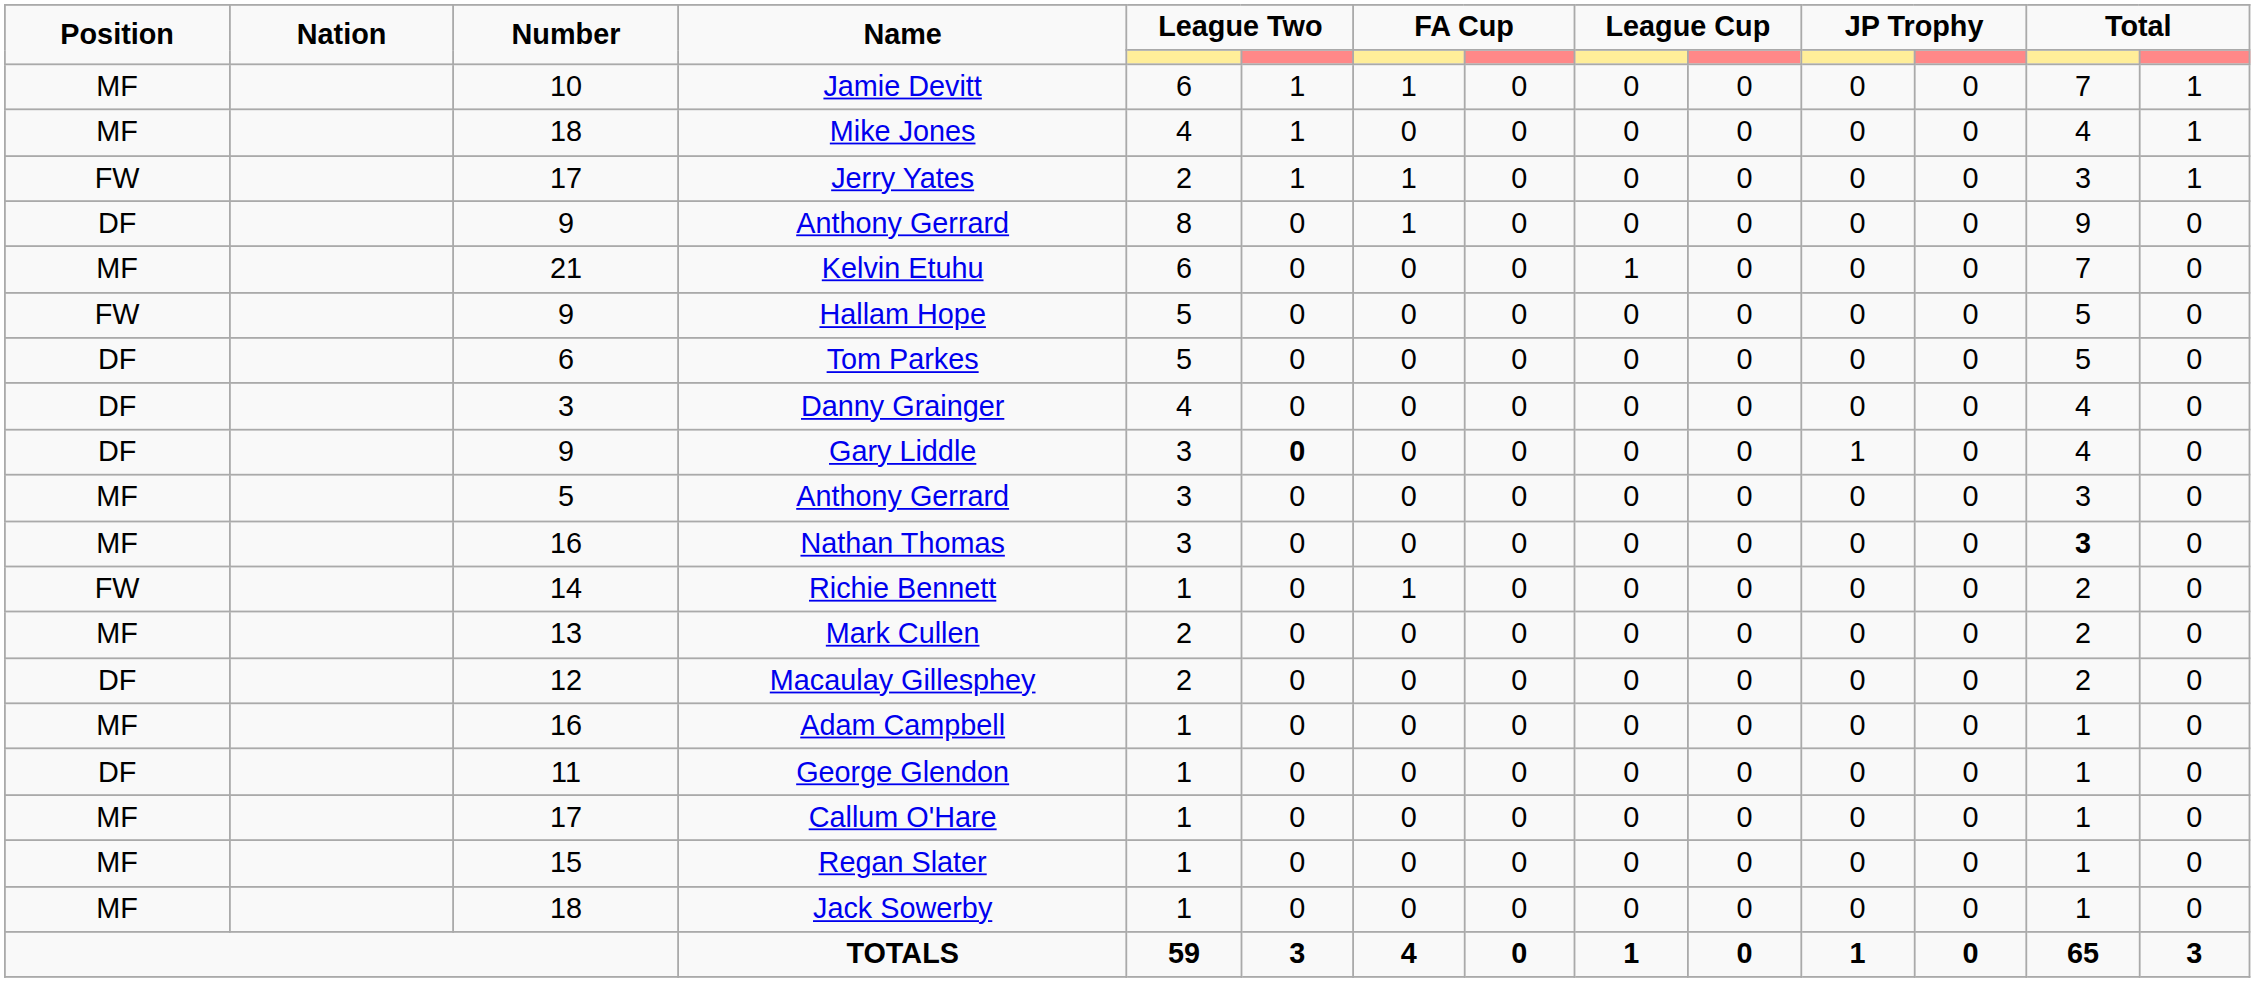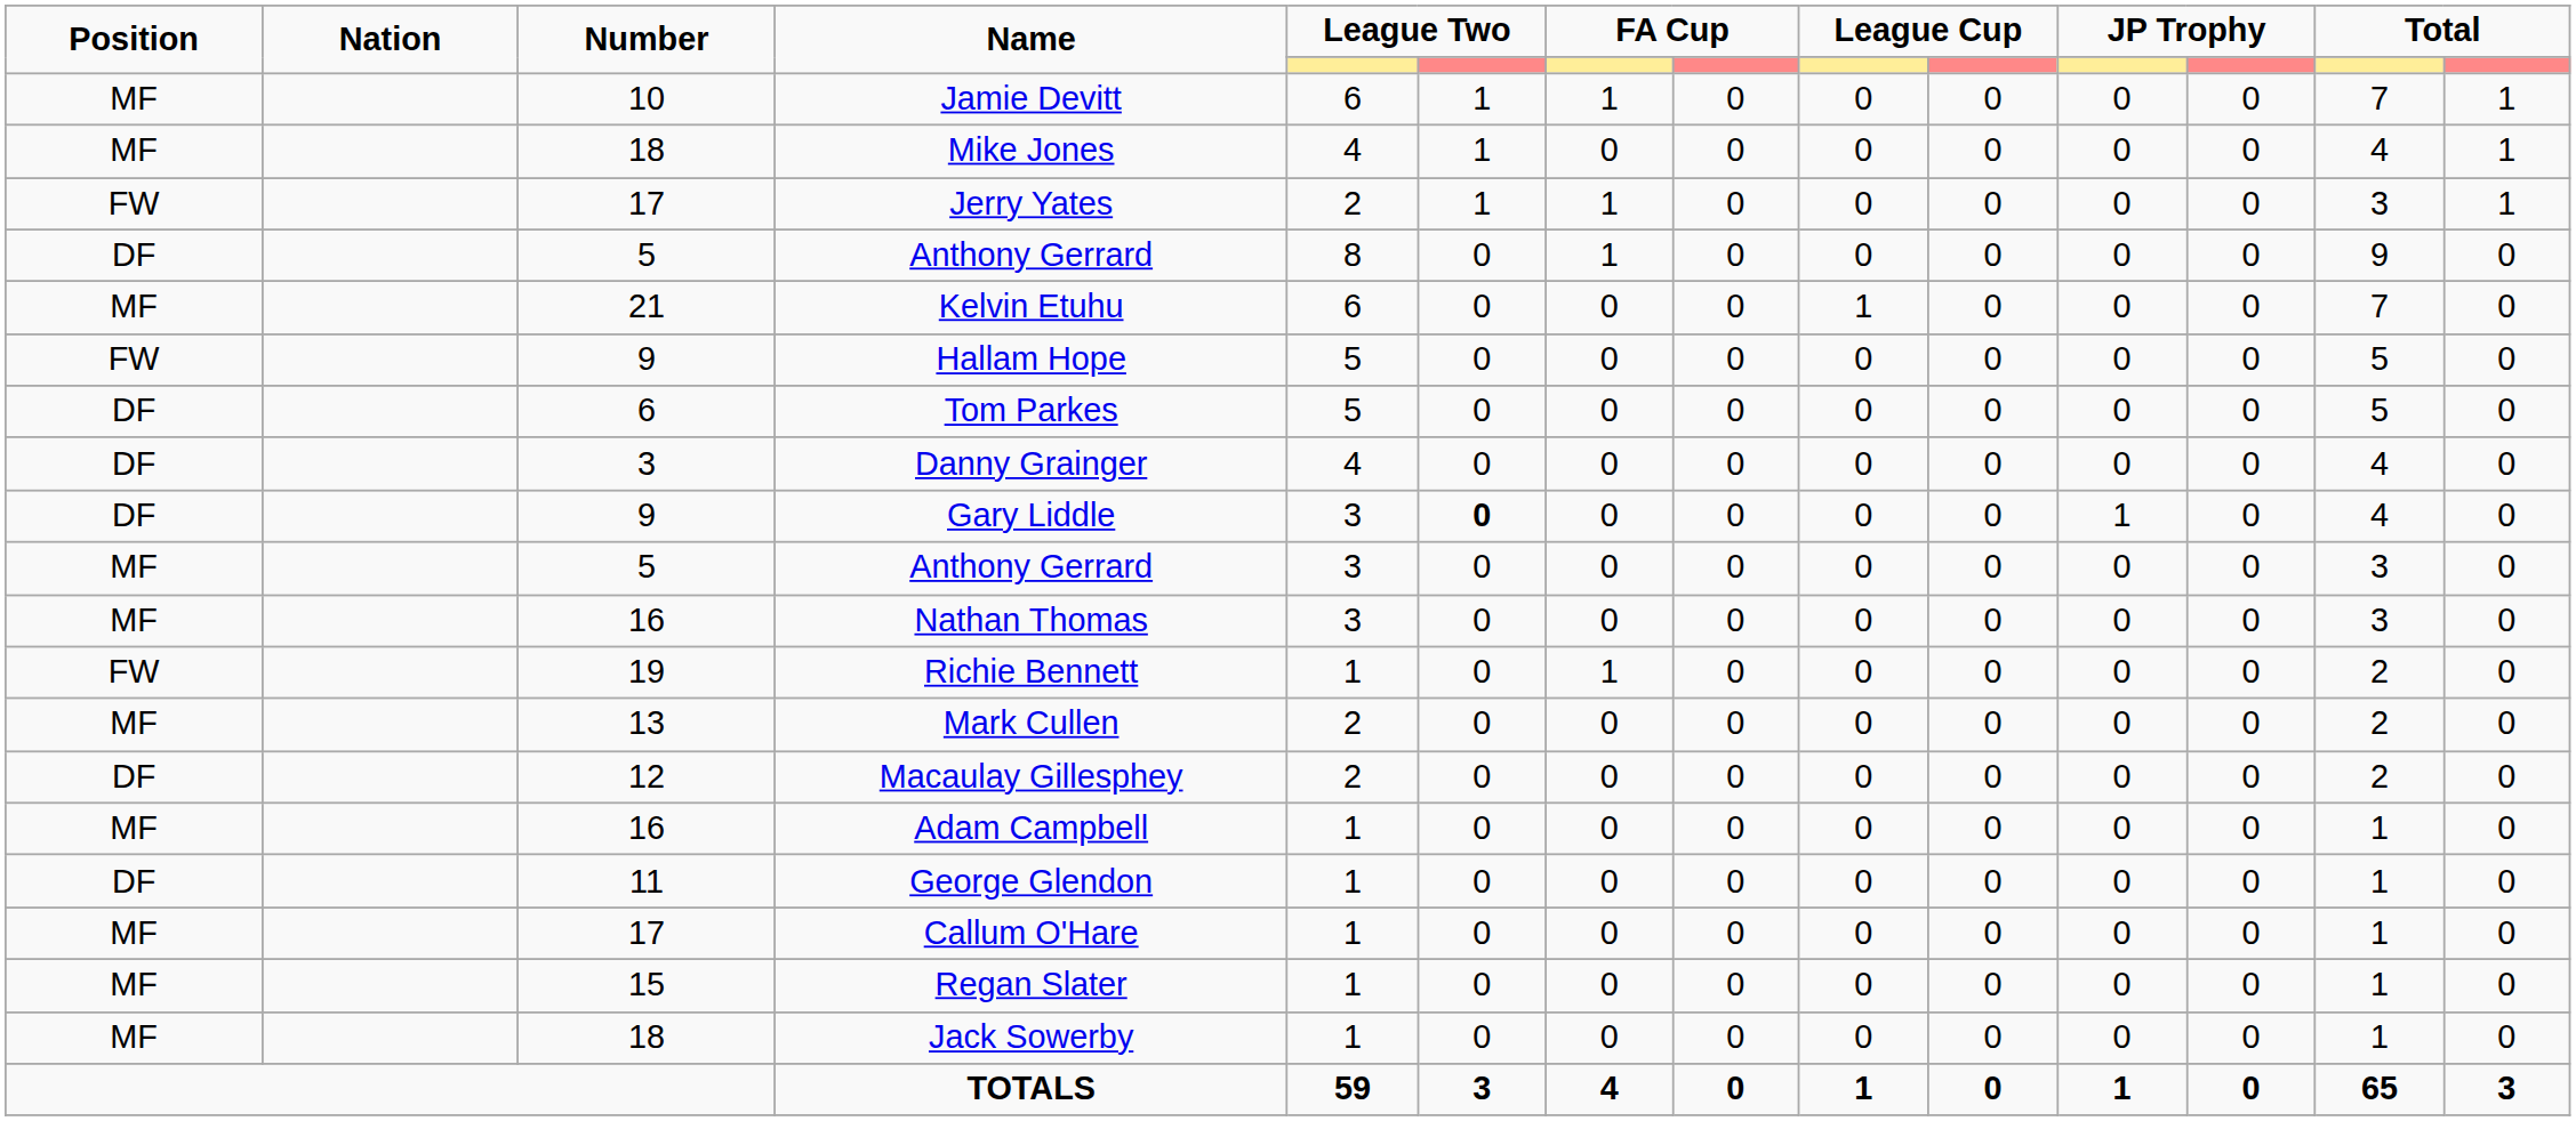 <table class="wikitable" style="font-size: 100%; text-align: center;">
 <tr>
 <td rowspan="2" width="10%" align="center"><strong>Position</strong></td>
 <td rowspan="2" width="10%" align="center"><strong>Nation</strong></td>
 <td rowspan="2" width="10%" align="center"><strong>Number</strong></td>
 <td rowspan="2" width="20%" align="center"><strong>Name</strong></td>
 <td colspan="2" align="center"><strong>League Two</strong></td>
 <td colspan="2" align="center"><strong>FA Cup</strong></td>
 <td colspan="2" align="center"><strong>League Cup</strong></td>
 <td colspan="2" align="center"><strong>JP Trophy</strong></td>
 <td colspan="2" align="center"><strong>Total</strong></td>
 </tr>
 <tr>
 <th width=60 style="background: #FFEE99"></th>
 <th width=60 style="background: #FF8888"></th>
 <th width=60 style="background: #FFEE99"></th>
 <th width=60 style="background: #FF8888"></th>
 <th width=60 style="background: #FFEE99"></th>
 <th width=60 style="background: #FF8888"></th>
 <th width=60 style="background: #FFEE99"></th>
 <th width=60 style="background: #FF8888"></th>
 <th width=60 style="background: #FFEE99"></th>
 <th width=60 style="background: #FF8888"></th>
 </tr>
 <tr>
 <td>MF</td>
 <td></td>
 <td>10</td>
 <td><a href='#'>Jamie Devitt</a></td>
 <td>6</td>
 <td>1</td>
 <td>1</td>
 <td>0</td>
 <td>0</td>
 <td>0</td>
 <td>0</td>
 <td>0</td>
 <td>7</td>
 <td>1</td>
 </tr>
 <tr>
 <td>MF</td>
 <td></td>
 <td>18</td>
 <td><a href='#'>Mike Jones</a></td>
 <td>4</td>
 <td>1</td>
 <td>0</td>
 <td>0</td>
 <td>0</td>
 <td>0</td>
 <td>0</td>
 <td>0</td>
 <td>4</td>
 <td>1</td>
 </tr>
 <tr>
 <td>FW</td>
 <td></td>
 <td>17</td>
 <td><a href='#'>Jerry Yates</a></td>
 <td>2</td>
 <td>1</td>
 <td>1</td>
 <td>0</td>
 <td>0</td>
 <td>0</td>
 <td>0</td>
 <td>0</td>
 <td>3</td>
 <td>1</td>
 </tr>
 <tr>
 <td>DF</td>
 <td></td>
-<td>9</td>
+<td>5</td>
 <td><a href='#'>Anthony Gerrard</a></td>
 <td>8</td>
 <td>0</td>
 <td>1</td>
 <td>0</td>
 <td>0</td>
 <td>0</td>
 <td>0</td>
 <td>0</td>
 <td>9</td>
 <td>0</td>
 </tr>
 <tr>
 <td>MF</td>
 <td></td>
 <td>21</td>
 <td><a href='#'>Kelvin Etuhu</a></td>
 <td>6</td>
 <td>0</td>
 <td>0</td>
 <td>0</td>
 <td>1</td>
 <td>0</td>
 <td>0</td>
 <td>0</td>
 <td>7</td>
 <td>0</td>
 </tr>
 <tr>
 <td>FW</td>
 <td></td>
 <td>9</td>
 <td><a href='#'>Hallam Hope</a></td>
 <td>5</td>
 <td>0</td>
 <td>0</td>
 <td>0</td>
 <td>0</td>
 <td>0</td>
 <td>0</td>
 <td>0</td>
 <td>5</td>
 <td>0</td>
 </tr>
 <tr>
 <td>DF</td>
 <td></td>
 <td>6</td>
 <td><a href='#'>Tom Parkes</a></td>
 <td>5</td>
 <td>0</td>
 <td>0</td>
 <td>0</td>
 <td>0</td>
 <td>0</td>
 <td>0</td>
 <td>0</td>
 <td>5</td>
 <td>0</td>
 </tr>
 <tr>
 <td>DF</td>
 <td></td>
 <td>3</td>
 <td><a href='#'>Danny Grainger</a></td>
 <td>4</td>
 <td>0</td>
 <td>0</td>
 <td>0</td>
 <td>0</td>
 <td>0</td>
 <td>0</td>
 <td>0</td>
 <td>4</td>
 <td>0</td>
 </tr>
 <tr>
 <td>DF</td>
 <td></td>
 <td>9</td>
 <td><a href='#'>Gary Liddle</a></td>
 <td>3</td>
 <td><strong>0</strong></td>
 <td>0</td>
 <td>0</td>
 <td>0</td>
 <td>0</td>
 <td>1</td>
 <td>0</td>
 <td>4</td>
 <td>0</td>
 </tr>
 <tr>
 <td>MF</td>
 <td></td>
 <td>5</td>
 <td><a href='#'>Anthony Gerrard</a></td>
 <td>3</td>
 <td>0</td>
 <td>0</td>
 <td>0</td>
 <td>0</td>
 <td>0</td>
 <td>0</td>
 <td>0</td>
 <td>3</td>
 <td>0</td>
 </tr>
 <tr>
 <td>MF</td>
 <td></td>
 <td>16</td>
 <td><a href='#'>Nathan Thomas</a></td>
 <td>3</td>
 <td>0</td>
 <td>0</td>
 <td>0</td>
 <td>0</td>
 <td>0</td>
 <td>0</td>
 <td>0</td>
-<td><strong>3</strong></td>
+<td>3</td>
 <td>0</td>
 </tr>
 <tr>
 <td>FW</td>
 <td></td>
-<td>14</td>
+<td>19</td>
 <td><a href='#'>Richie Bennett</a></td>
 <td>1</td>
 <td>0</td>
 <td>1</td>
 <td>0</td>
 <td>0</td>
 <td>0</td>
 <td>0</td>
 <td>0</td>
 <td>2</td>
 <td>0</td>
 </tr>
 <tr>
 <td>MF</td>
 <td></td>
 <td>13</td>
 <td><a href='#'>Mark Cullen</a></td>
 <td>2</td>
 <td>0</td>
 <td>0</td>
 <td>0</td>
 <td>0</td>
 <td>0</td>
 <td>0</td>
 <td>0</td>
 <td>2</td>
 <td>0</td>
 </tr>
 <tr>
 <td>DF</td>
 <td></td>
 <td>12</td>
 <td><a href='#'>Macaulay Gillesphey</a></td>
 <td>2</td>
 <td>0</td>
 <td>0</td>
 <td>0</td>
 <td>0</td>
 <td>0</td>
 <td>0</td>
 <td>0</td>
 <td>2</td>
 <td>0</td>
 </tr>
 <tr>
 <td>MF</td>
 <td></td>
 <td>16</td>
 <td><a href='#'>Adam Campbell</a></td>
 <td>1</td>
 <td>0</td>
 <td>0</td>
 <td>0</td>
 <td>0</td>
 <td>0</td>
 <td>0</td>
 <td>0</td>
 <td>1</td>
 <td>0</td>
 </tr>
 <tr>
 <td>DF</td>
 <td></td>
 <td>11</td>
 <td><a href='#'>George Glendon</a></td>
 <td>1</td>
 <td>0</td>
 <td>0</td>
 <td>0</td>
 <td>0</td>
 <td>0</td>
 <td>0</td>
 <td>0</td>
 <td>1</td>
 <td>0</td>
 </tr>
 <tr>
 <td>MF</td>
 <td></td>
 <td>17</td>
 <td><a href='#'>Callum O'Hare</a></td>
 <td>1</td>
 <td>0</td>
 <td>0</td>
 <td>0</td>
 <td>0</td>
 <td>0</td>
 <td>0</td>
 <td>0</td>
 <td>1</td>
 <td>0</td>
 </tr>
 <tr>
 <td>MF</td>
 <td></td>
 <td>15</td>
 <td><a href='#'>Regan Slater</a></td>
 <td>1</td>
 <td>0</td>
 <td>0</td>
 <td>0</td>
 <td>0</td>
 <td>0</td>
 <td>0</td>
 <td>0</td>
 <td>1</td>
 <td>0</td>
 </tr>
 <tr>
 <td>MF</td>
 <td></td>
 <td>18</td>
 <td><a href='#'>Jack Sowerby</a></td>
 <td>1</td>
 <td>0</td>
 <td>0</td>
 <td>0</td>
 <td>0</td>
 <td>0</td>
 <td>0</td>
 <td>0</td>
 <td>1</td>
 <td>0</td>
 </tr>
 <tr>
 <td colspan="3"></td>
 <td><strong>TOTALS</strong></td>
 <td><strong>59</strong></td>
 <td><strong>3</strong></td>
 <td><strong>4</strong></td>
 <td><strong>0</strong></td>
 <td><strong>1</strong></td>
 <td><strong>0</strong></td>
 <td><strong>1</strong></td>
 <td><strong>0</strong></td>
 <td><strong>65</strong></td>
 <td><strong>3</strong></td>
 </tr>
 </table>
